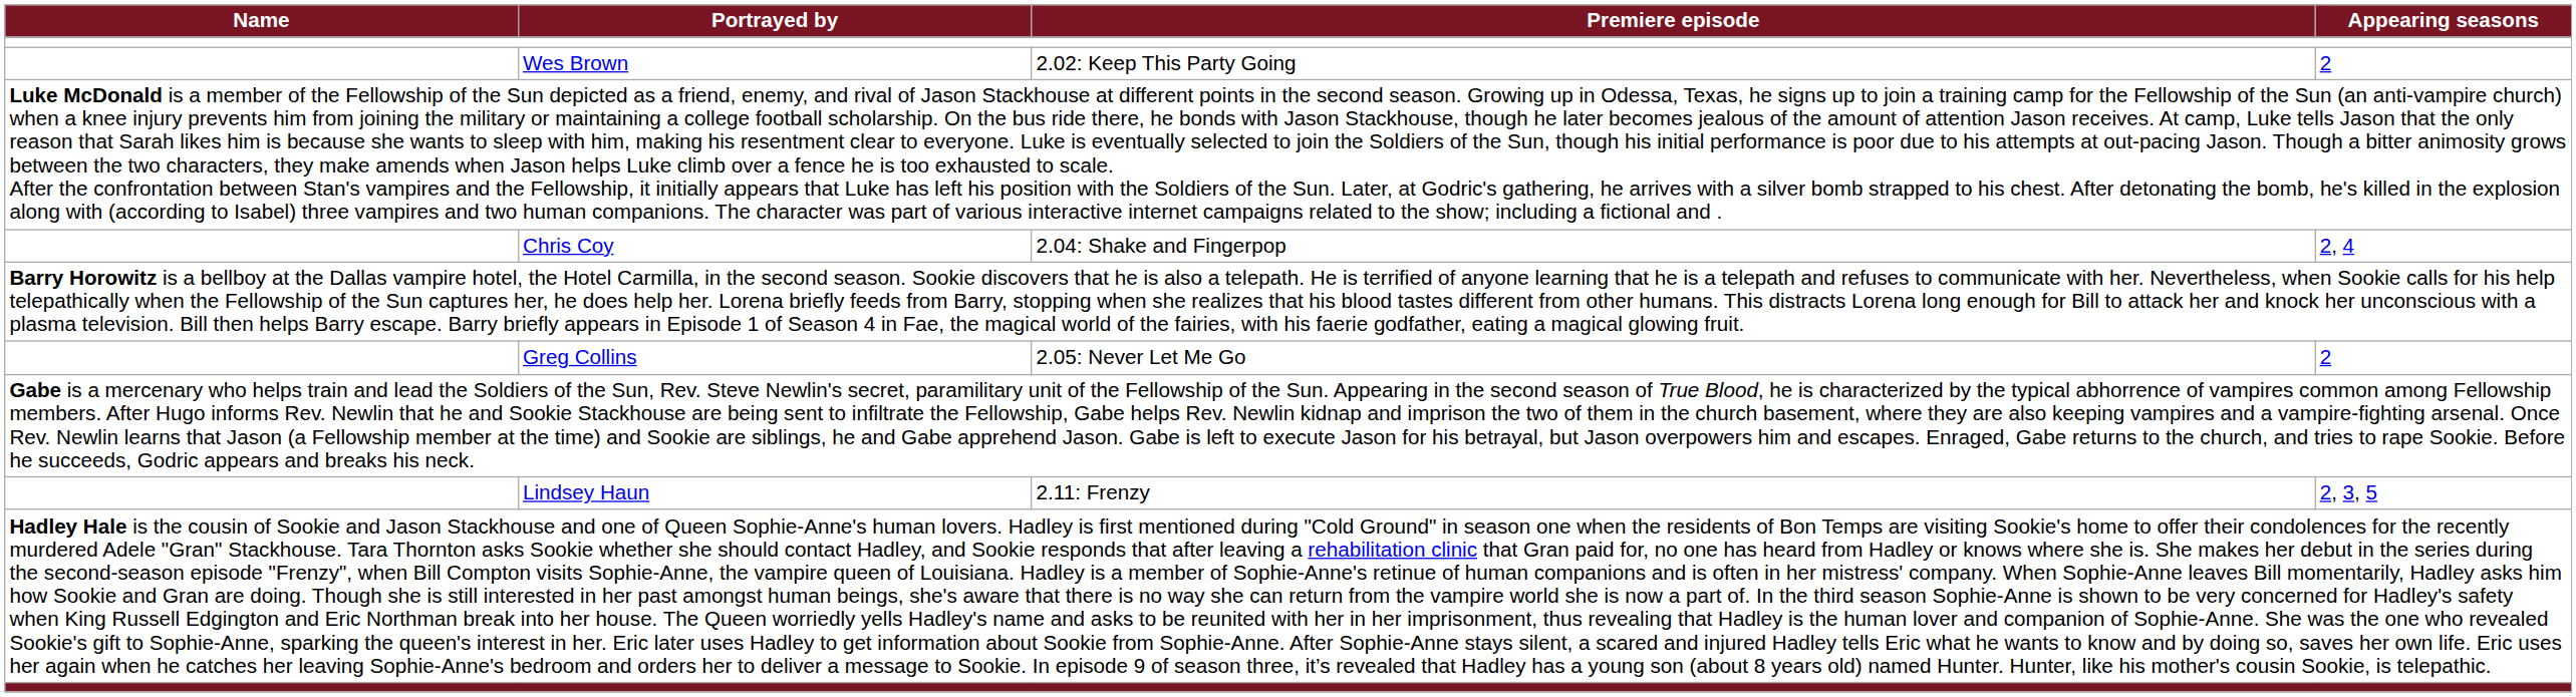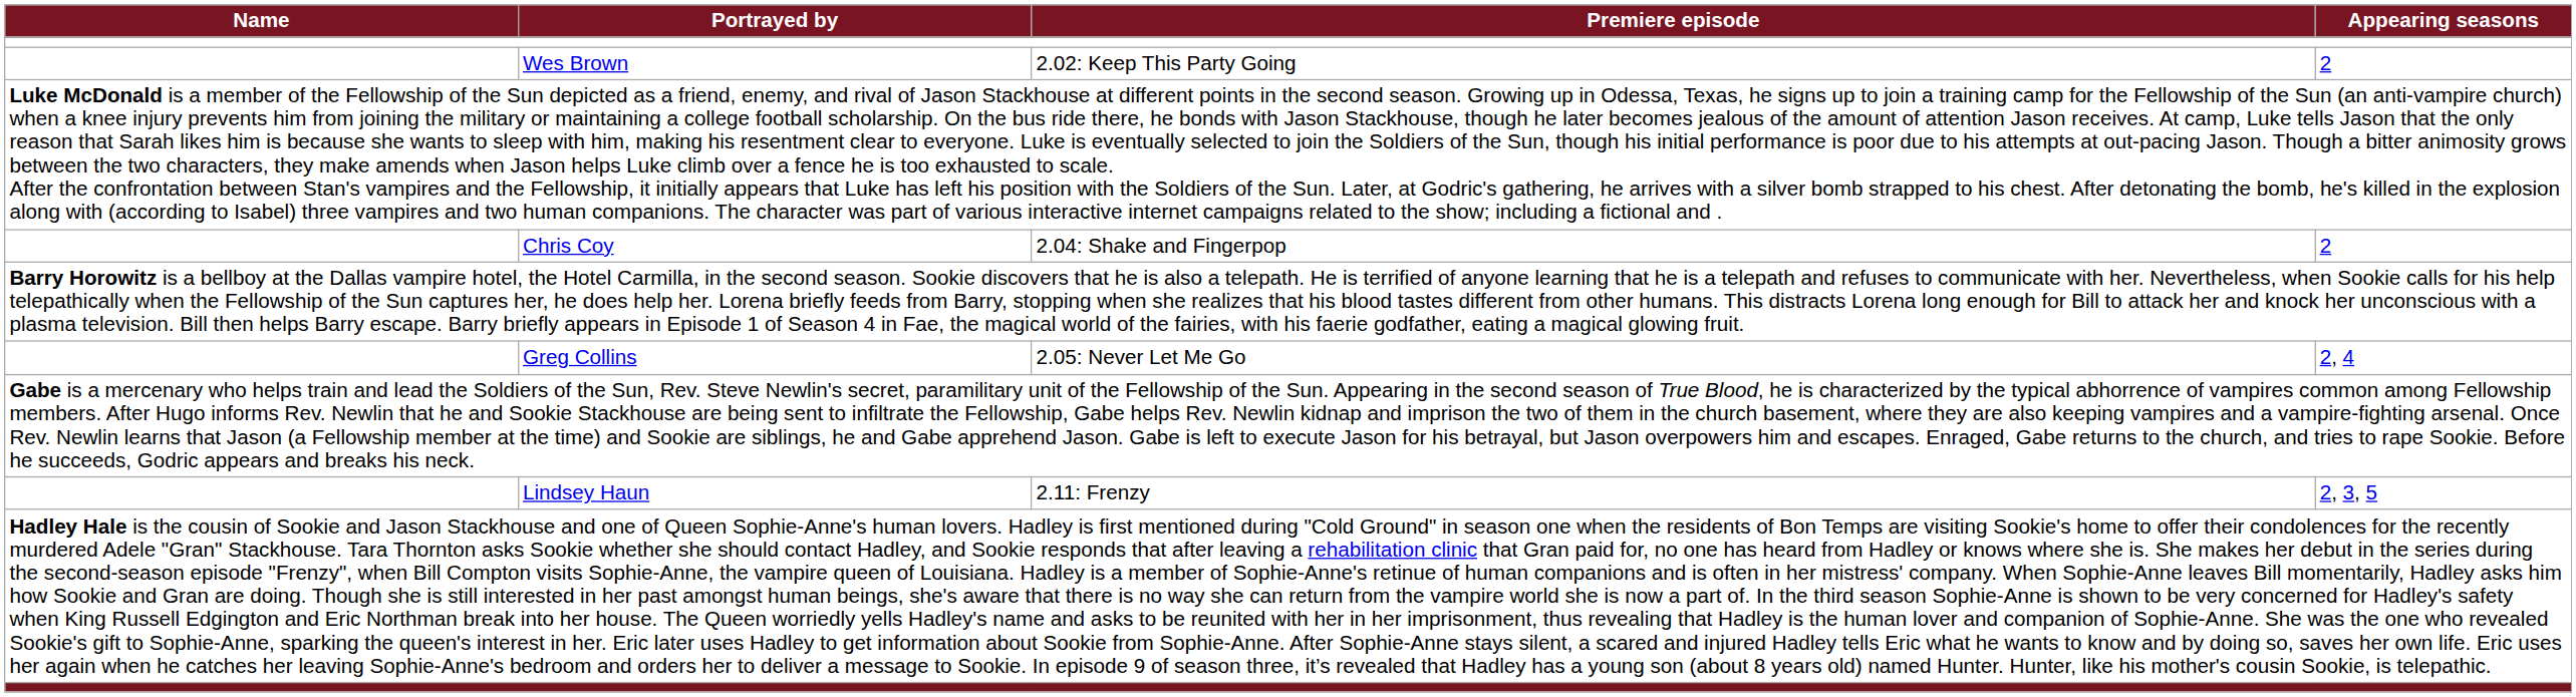 <table class="wikitable" style="width:100%; margin-right:auto; background: #FFFFFF;">
 <tr style="color:white">
 <th style="background-color:#791422; width:20%">Name</th>
 <th style="background-color:#791422; width:20%">Portrayed by</th>
 <th style="background-color:#791422; width:50%">Premiere episode</th>
 <th style="background-color:#791422; width:10%">Appearing seasons</th>
 </tr>
 <tr>
 </tr>
 <tr>
 <td colspan="5"></td>
 </tr>
 <tr>
 <td></td>
 <td><a href='#'>Wes Brown</a></td>
 <td>2.02: Keep This Party Going</td>
 <td><a href='#'>2</a></td>
 </tr>
 <tr>
 <td colspan="5"><strong>Luke McDonald</strong> is a member of the Fellowship of the Sun depicted as a friend, enemy, and rival of Jason Stackhouse at different points in the second season. Growing up in Odessa, Texas, he signs up to join a training camp for the Fellowship of the Sun (an anti-vampire church) when a knee injury prevents him from joining the military or maintaining a college football scholarship. On the bus ride there, he bonds with Jason Stackhouse, though he later becomes jealous of the amount of attention Jason receives. At camp, Luke tells Jason that the only reason that Sarah likes him is because she wants to sleep with him, making his resentment clear to everyone. Luke is eventually selected to join the Soldiers of the Sun, though his initial performance is poor due to his attempts at out-pacing Jason. Though a bitter animosity grows between the two characters, they make amends when Jason helps Luke climb over a fence he is too exhausted to scale.<br>After the confrontation between Stan's vampires and the Fellowship, it initially appears that Luke has left his position with the Soldiers of the Sun. Later, at Godric's gathering, he arrives with a silver bomb strapped to his chest. After detonating the bomb, he's killed in the explosion along with (according to Isabel) three vampires and two human companions. The character was part of various interactive internet campaigns related to the show; including a fictional  and .</td>
 </tr>
 <tr>
 <td></td>
 <td><a href='#'>Chris Coy</a></td>
 <td>2.04: Shake and Fingerpop</td>
-<td><a href='#'>2</a>, <a href='#'>4</a></td>
+<td><a href='#'>2</a></td>
 </tr>
 <tr>
 <td colspan="5"><strong>Barry Horowitz</strong> is a bellboy at the Dallas vampire hotel, the Hotel Carmilla, in the second season. Sookie discovers that he is also a telepath. He is terrified of anyone learning that he is a telepath and refuses to communicate with her. Nevertheless, when Sookie calls for his help telepathically when the Fellowship of the Sun captures her, he does help her. Lorena briefly feeds from Barry, stopping when she realizes that his blood tastes different from other humans. This distracts Lorena long enough for Bill to attack her and knock her unconscious with a plasma television. Bill then helps Barry escape. Barry briefly appears in Episode 1 of Season 4 in Fae, the magical world of the fairies, with his faerie godfather, eating a magical glowing fruit.</td>
 </tr>
 <tr>
 <td></td>
 <td><a href='#'>Greg Collins</a></td>
 <td>2.05: Never Let Me Go</td>
-<td><a href='#'>2</a></td>
+<td><a href='#'>2</a>, <a href='#'>4</a></td>
 </tr>
 <tr>
 <td colspan="5"><strong>Gabe</strong> is a mercenary who helps train and lead the Soldiers of the Sun, Rev. Steve Newlin's secret, paramilitary unit of the Fellowship of the Sun. Appearing in the second season of <em>True Blood</em>, he is characterized by the typical abhorrence of vampires common among Fellowship members. After Hugo informs Rev. Newlin that he and Sookie Stackhouse are being sent to infiltrate the Fellowship, Gabe helps Rev. Newlin kidnap and imprison the two of them in the church basement, where they are also keeping vampires and a vampire-fighting arsenal. Once Rev. Newlin learns that Jason (a Fellowship member at the time) and Sookie are siblings, he and Gabe apprehend Jason. Gabe is left to execute Jason for his betrayal, but Jason overpowers him and escapes. Enraged, Gabe returns to the church, and tries to rape Sookie. Before he succeeds, Godric appears and breaks his neck.</td>
 </tr>
 <tr>
 <td></td>
 <td><a href='#'>Lindsey Haun</a></td>
 <td>2.11: Frenzy</td>
 <td><a href='#'>2</a>, <a href='#'>3</a>, <a href='#'>5</a></td>
 </tr>
 <tr>
 <td colspan="5"><strong>Hadley Hale</strong> is the cousin of Sookie and Jason Stackhouse and one of Queen Sophie-Anne's human lovers. Hadley is first mentioned during "Cold Ground" in season one when the residents of Bon Temps are visiting Sookie's home to offer their condolences for the recently murdered Adele "Gran" Stackhouse. Tara Thornton asks Sookie whether she should contact Hadley, and Sookie responds that after leaving a <a href='#'>rehabilitation clinic</a> that Gran paid for, no one has heard from Hadley or knows where she is. She makes her debut in the series during the second-season episode "Frenzy", when Bill Compton visits Sophie-Anne, the vampire queen of Louisiana. Hadley is a member of Sophie-Anne's retinue of human companions and is often in her mistress' company. When Sophie-Anne leaves Bill momentarily, Hadley asks him how Sookie and Gran are doing. Though she is still interested in her past amongst human beings, she's aware that there is no way she can return from the vampire world she is now a part of. In the third season Sophie-Anne is shown to be very concerned for Hadley's safety when King Russell Edgington and Eric Northman break into her house. The Queen worriedly yells Hadley's name and asks to be reunited with her in her imprisonment, thus revealing that Hadley is the human lover and companion of Sophie-Anne. She was the one who revealed Sookie's gift to Sophie-Anne, sparking the queen's interest in her. Eric later uses Hadley to get information about Sookie from Sophie-Anne. After Sophie-Anne stays silent, a scared and injured Hadley tells Eric what he wants to know and by doing so, saves her own life. Eric uses her again when he catches her leaving Sophie-Anne's bedroom and orders her to deliver a message to Sookie. In episode 9 of season three, it’s revealed that Hadley has a young son (about 8 years old) named Hunter. Hunter, like his mother's cousin Sookie, is telepathic.</td>
 </tr>
 <tr>
 <td colspan="5" bgcolor="#791422"></td>
 </tr>
 <tr>
 </tr>
 </table>
